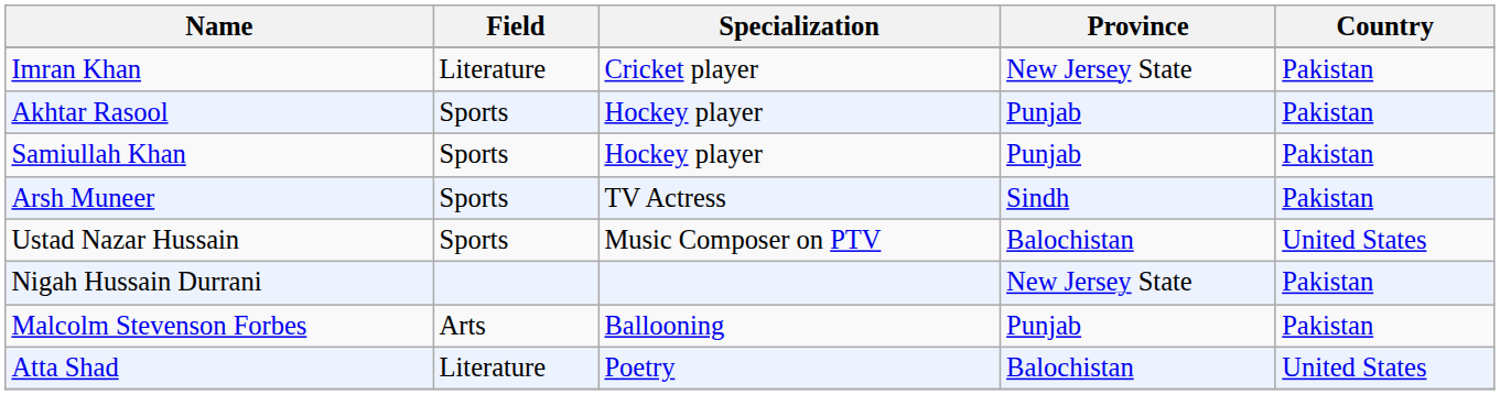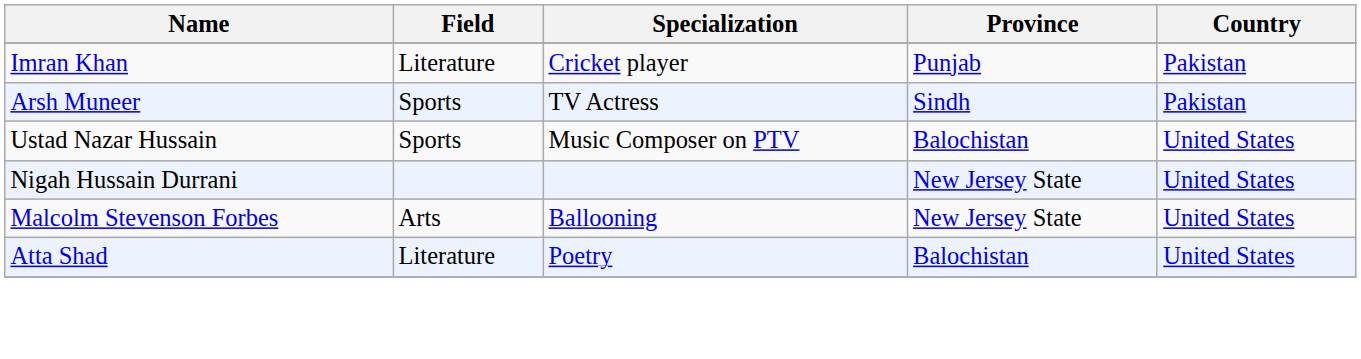 <table class="wikitable sortable" width="100%">
 <tr>
 <th>Name</th>
 <th>Field</th>
 <th>Specialization</th>
 <th>Province</th>
 <th>Country</th>
 </tr>
 <tr bgcolor=#edf3fe>
 </tr>
 <tr>
 <td><a href='#'>Imran Khan</a></td>
 <td>Literature</td>
 <td><a href='#'>Cricket</a> player</td>
-<td><a href='#'>New Jersey</a> State</td>
-<td><a href='#'>Pakistan</a></td>
-</tr>
-<tr bgcolor=#edf3fe>
-<td><a href='#'>Akhtar Rasool</a></td>
-<td>Sports</td>
-<td><a href='#'>Hockey</a> player</td>
-<td><a href='#'>Punjab</a></td>
-<td><a href='#'>Pakistan</a></td>
-</tr>
-<tr>
-<td><a href='#'>Samiullah Khan</a></td>
-<td>Sports</td>
-<td><a href='#'>Hockey</a> player</td>
 <td><a href='#'>Punjab</a></td>
 <td><a href='#'>Pakistan</a></td>
 </tr>
 <tr bgcolor=#edf3fe>
 <td><a href='#'>Arsh Muneer</a></td>
 <td>Sports</td>
 <td>TV Actress</td>
 <td><a href='#'>Sindh</a></td>
 <td><a href='#'>Pakistan</a></td>
 </tr>
 <tr>
 <td>Ustad Nazar Hussain</td>
 <td>Sports</td>
 <td>Music Composer on <a href='#'>PTV</a></td>
 <td><a href='#'>Balochistan</a></td>
 <td><a href='#'>United States</a></td>
 </tr>
 <tr bgcolor=#edf3fe>
 <td>Nigah Hussain Durrani</td>
 <td></td>
 <td></td>
 <td><a href='#'>New Jersey</a> State</td>
-<td><a href='#'>Pakistan</a></td>
+<td><a href='#'>United States</a></td>
 </tr>
 <tr>
 <td><a href='#'>Malcolm Stevenson Forbes</a></td>
 <td>Arts</td>
 <td><a href='#'>Ballooning</a></td>
-<td><a href='#'>Punjab</a></td>
-<td><a href='#'>Pakistan</a></td>
+<td><a href='#'>New Jersey</a> State</td>
+<td><a href='#'>United States</a></td>
 </tr>
 <tr bgcolor=#edf3fe>
 <td><a href='#'>Atta Shad</a></td>
 <td>Literature</td>
 <td><a href='#'>Poetry</a></td>
 <td><a href='#'>Balochistan</a></td>
 <td><a href='#'>United States</a></td>
 </tr>
 <tr>
 </tr>
 </table>
